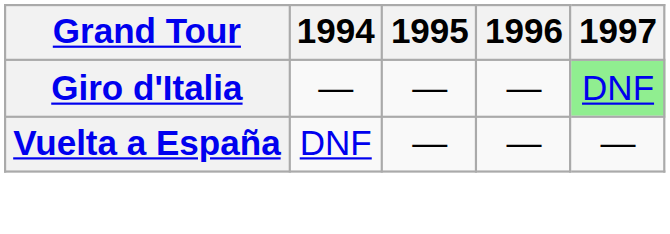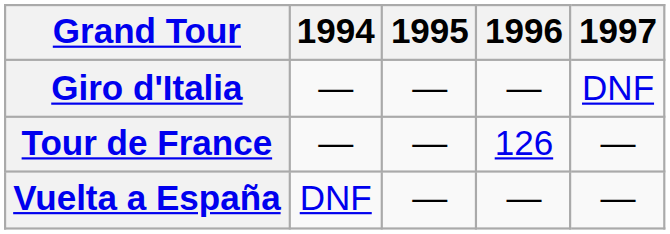 <table class="wikitable plainrowheaders">
 <tr>
 <th scope="col"><a href='#'>Grand Tour</a></th>
 <th scope="col">1994</th>
 <th scope="col">1995</th>
 <th scope="col">1996</th>
 <th scope="col">1997</th>
 </tr>
 <tr style="text-align:center;">
 <th scope="row"> <a href='#'>Giro d'Italia</a></th>
 <td>—</td>
 <td>—</td>
 <td>—</td>
-<td style="background: lightgreen; text-align:center;"><a href='#'>DNF</a></td>
+<td style="text-align:center;"><a href='#'>DNF</a></td>
+</tr>
+<tr style="text-align:center;">
+<th scope="row"> <a href='#'>Tour de France</a></th>
+<td>—</td>
+<td>—</td>
+<td style="text-align:center;"><a href='#'>126</a></td>
+<td>—</td>
 </tr>
 <tr style="text-align:center;">
 <th scope="row"> <a href='#'>Vuelta a España</a></th>
 <td style="text-align:center;"><a href='#'>DNF</a></td>
 <td>—</td>
 <td>—</td>
 <td>—</td>
 </tr>
 </table>
